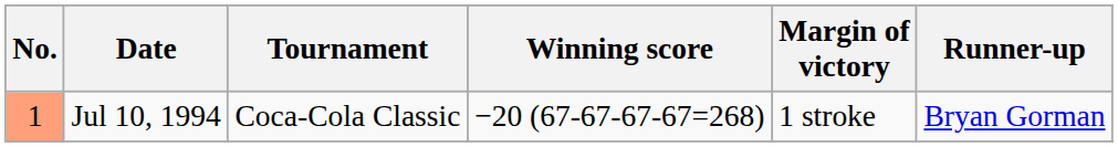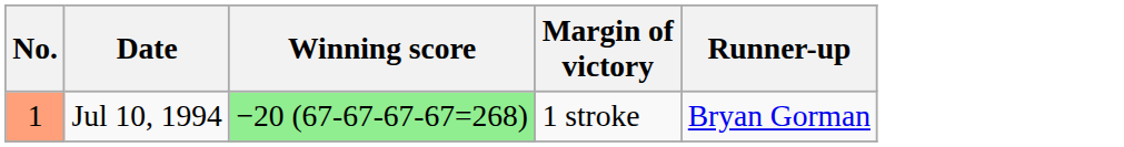 <table class="wikitable" style="font-size:95%;">
 <tr>
 <th>No.</th>
 <th>Date</th>
-<th>Tournament</th>
 <th>Winning score</th>
 <th>Margin of<br>victory</th>
 <th>Runner-up</th>
 </tr>
 <tr>
 <td align=center style="background: lightsalmon;">1</td>
 <td align=right>Jul 10, 1994</td>
-<td>Coca-Cola Classic</td>
-<td>−20 (67-67-67-67=268)</td>
+<td style="background: lightgreen;">−20 (67-67-67-67=268)</td>
 <td>1 stroke</td>
 <td> <a href='#'>Bryan Gorman</a></td>
 </tr>
 </table>
